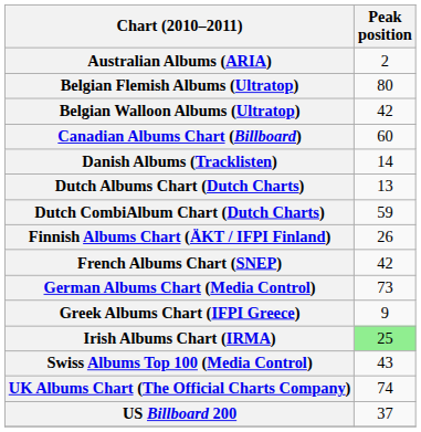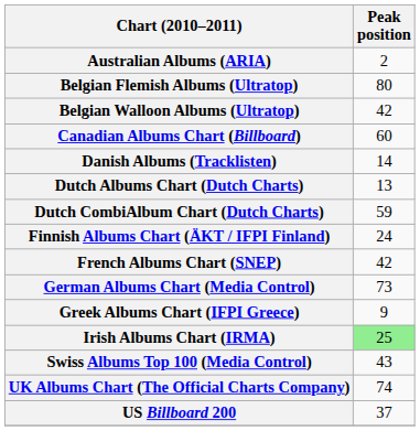 <table class="wikitable sortable plainrowheaders">
 <tr>
 <th>Chart (2010–2011)</th>
 <th>Peak<br>position</th>
 </tr>
 <tr>
 <th scope="row">Australian Albums (<a href='#'>ARIA</a>)</th>
 <td align="center">2</td>
 </tr>
 <tr>
 <th scope="row">Belgian Flemish Albums (<a href='#'>Ultratop</a>)</th>
 <td align="center">80</td>
 </tr>
 <tr>
 <th scope="row">Belgian Walloon Albums (<a href='#'>Ultratop</a>)</th>
 <td align="center">42</td>
 </tr>
 <tr>
 <th scope="row"><a href='#'>Canadian Albums Chart</a> (<em><a href='#'>Billboard</a></em>)</th>
 <td align="center">60</td>
 </tr>
 <tr>
 <th scope="row">Danish Albums (<a href='#'>Tracklisten</a>)</th>
 <td align="center">14</td>
 </tr>
 <tr>
 <th scope="row">Dutch Albums Chart (<a href='#'>Dutch Charts</a>)</th>
 <td align="center">13</td>
 </tr>
 <tr>
 <th scope="row">Dutch CombiAlbum Chart (<a href='#'>Dutch Charts</a>)</th>
 <td align="center">59</td>
 </tr>
 <tr>
 <th scope="row">Finnish <a href='#'>Albums Chart</a> (<a href='#'>ÄKT / IFPI Finland</a>)</th>
-<td align="center">26</td>
+<td align="center">24</td>
 </tr>
 <tr>
 <th scope="row">French Albums Chart (<a href='#'>SNEP</a>)</th>
 <td align="center">42</td>
 </tr>
 <tr>
 <th scope="row"><a href='#'>German Albums Chart</a> (<a href='#'>Media Control</a>)</th>
 <td align="center">73</td>
 </tr>
 <tr>
 <th scope="row">Greek Albums Chart (<a href='#'>IFPI Greece</a>)</th>
 <td align="center">9</td>
 </tr>
 <tr>
 <th scope="row">Irish Albums Chart (<a href='#'>IRMA</a>)</th>
 <td align="center" style="background: lightgreen;">25</td>
 </tr>
 <tr>
 <th scope="row">Swiss <a href='#'>Albums Top 100</a> (<a href='#'>Media Control</a>)</th>
 <td align="center">43</td>
 </tr>
 <tr>
 <th scope="row"><a href='#'>UK Albums Chart</a> (<a href='#'>The Official Charts Company</a>)</th>
 <td align="center">74</td>
 </tr>
 <tr>
 <th scope="row">US <a href='#'><em>Billboard</em> 200</a></th>
 <td align="center">37</td>
 </tr>
 <tr>
 </tr>
 </table>
